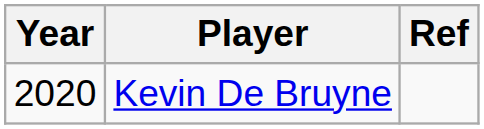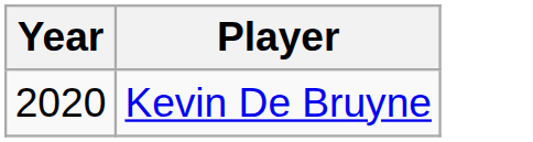 <table class="wikitable">
 <tr>
 <th>Year</th>
 <th>Player</th>
-<th>Ref</th>
 </tr>
 <tr>
 <td>2020</td>
 <td> <a href='#'>Kevin De Bruyne</a></td>
-<td></td>
 </tr>
 </table>
